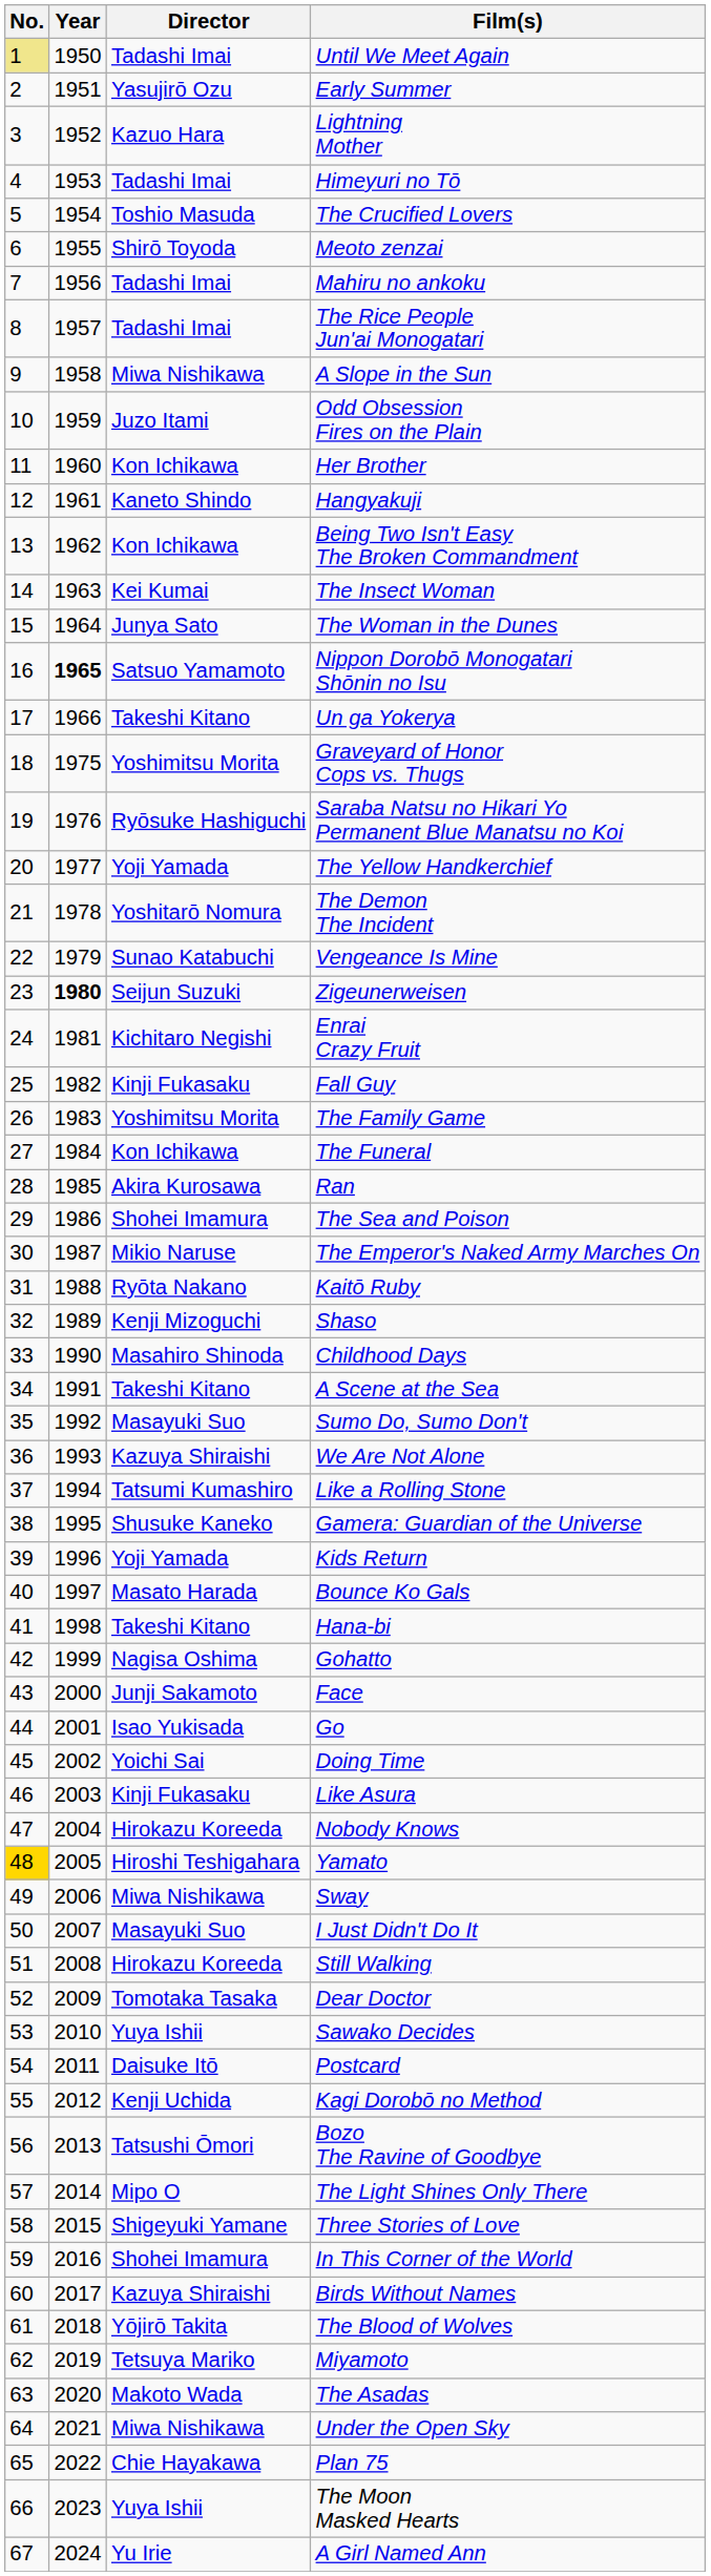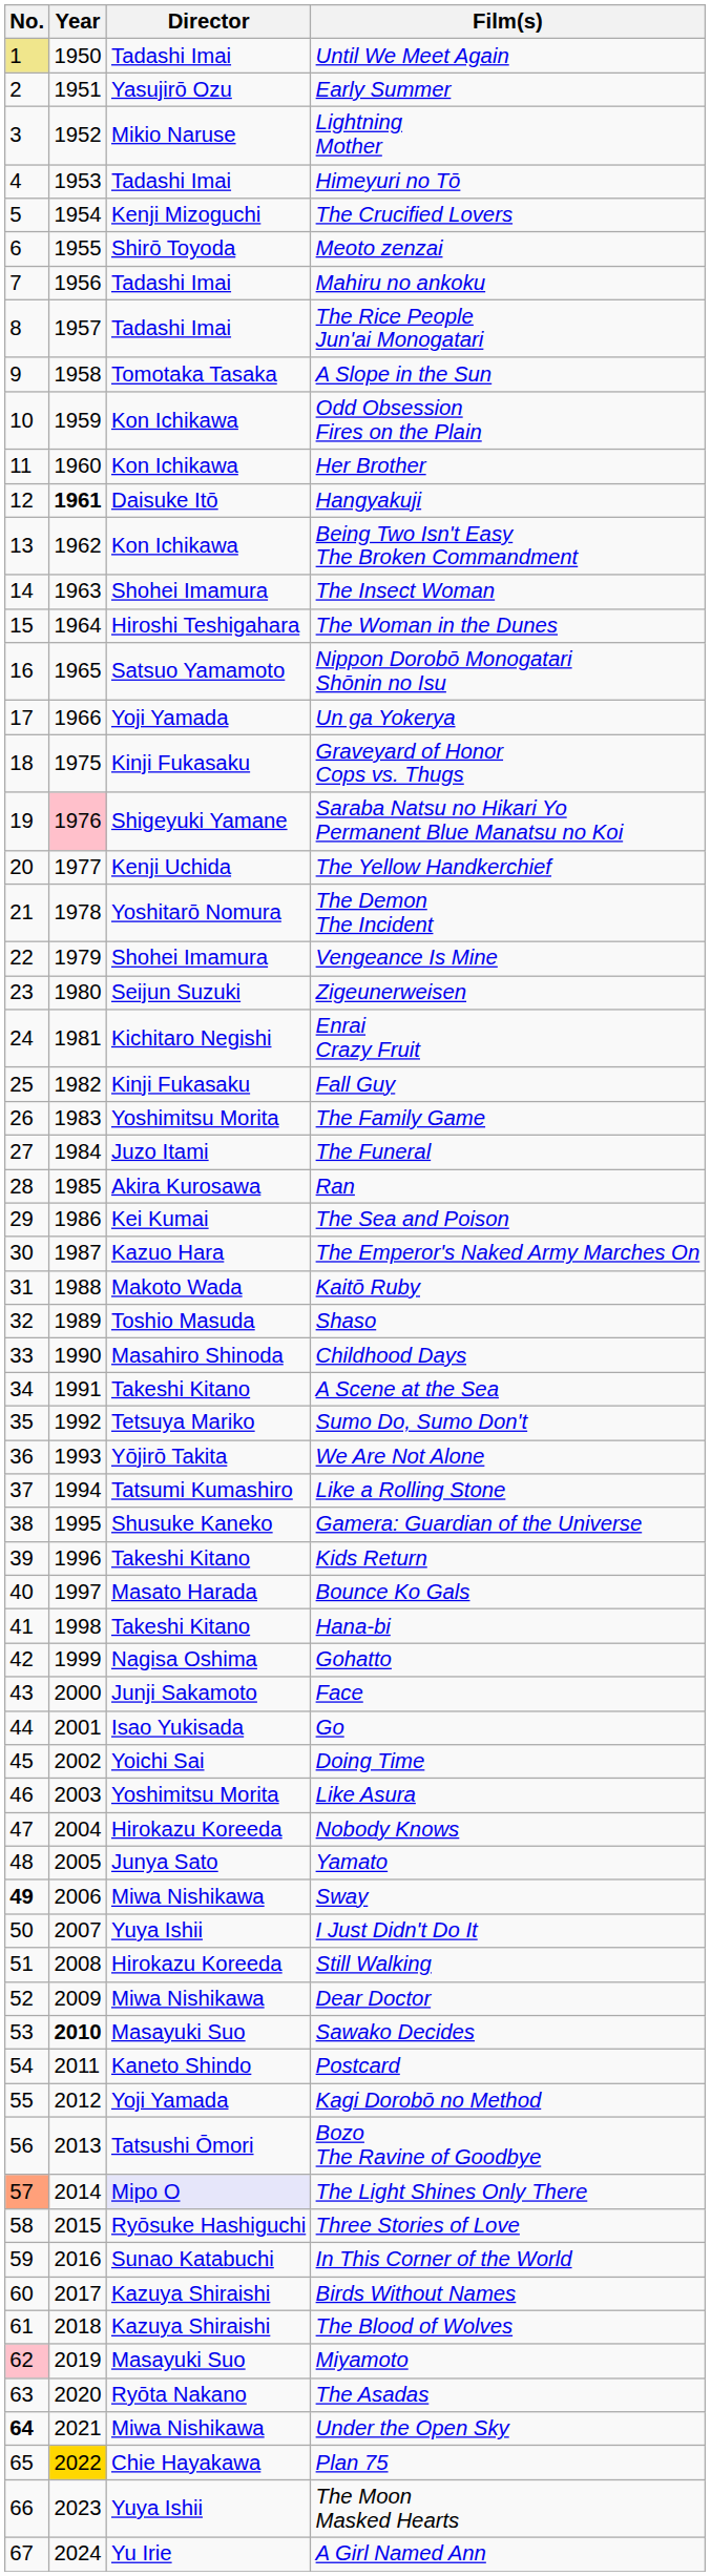 <table class="wikitable">
 <tr>
 <th>No.</th>
 <th>Year</th>
 <th>Director</th>
 <th>Film(s)</th>
 </tr>
 <tr>
 <td style="background: khaki;">1</td>
 <td>1950</td>
 <td><a href='#'>Tadashi Imai</a></td>
 <td><em><a href='#'>Until We Meet Again</a></em></td>
 </tr>
 <tr>
 <td>2</td>
 <td>1951</td>
 <td><a href='#'>Yasujirō Ozu</a></td>
 <td><em><a href='#'>Early Summer</a></em></td>
 </tr>
 <tr>
 <td>3</td>
 <td>1952</td>
-<td><a href='#'>Kazuo Hara</a></td>
+<td><a href='#'>Mikio Naruse</a></td>
 <td><em><a href='#'>Lightning</a></em><br><em><a href='#'>Mother</a></em></td>
 </tr>
 <tr>
 <td>4</td>
 <td>1953</td>
 <td><a href='#'>Tadashi Imai</a></td>
 <td><em><a href='#'>Himeyuri no Tō</a></em></td>
 </tr>
 <tr>
 <td>5</td>
 <td>1954</td>
-<td><a href='#'>Toshio Masuda</a></td>
+<td><a href='#'>Kenji Mizoguchi</a></td>
 <td><em><a href='#'>The Crucified Lovers</a></em></td>
 </tr>
 <tr>
 <td>6</td>
 <td>1955</td>
 <td><a href='#'>Shirō Toyoda</a></td>
 <td><em><a href='#'>Meoto zenzai</a></em></td>
 </tr>
 <tr>
 <td>7</td>
 <td>1956</td>
 <td><a href='#'>Tadashi Imai</a></td>
 <td><em><a href='#'>Mahiru no ankoku</a></em></td>
 </tr>
 <tr>
 <td>8</td>
 <td>1957</td>
 <td><a href='#'>Tadashi Imai</a></td>
 <td><em><a href='#'>The Rice People</a></em><br><em><a href='#'>Jun'ai Monogatari</a></em></td>
 </tr>
 <tr>
 <td>9</td>
 <td>1958</td>
-<td><a href='#'>Miwa Nishikawa</a></td>
+<td><a href='#'>Tomotaka Tasaka</a></td>
 <td><em><a href='#'>A Slope in the Sun</a></em></td>
 </tr>
 <tr>
 <td>10</td>
 <td>1959</td>
-<td><a href='#'>Juzo Itami</a></td>
+<td><a href='#'>Kon Ichikawa</a></td>
 <td><em><a href='#'>Odd Obsession</a></em><br><em><a href='#'>Fires on the Plain</a></em></td>
 </tr>
 <tr>
 <td>11</td>
 <td>1960</td>
 <td><a href='#'>Kon Ichikawa</a></td>
 <td><em><a href='#'>Her Brother</a></em></td>
 </tr>
 <tr>
 <td>12</td>
-<td>1961</td>
-<td><a href='#'>Kaneto Shindo</a></td>
+<td><strong>1961</strong></td>
+<td><a href='#'>Daisuke Itō</a></td>
 <td><em><a href='#'>Hangyakuji</a></em></td>
 </tr>
 <tr>
 <td>13</td>
 <td>1962</td>
 <td><a href='#'>Kon Ichikawa</a></td>
 <td><em><a href='#'>Being Two Isn't Easy</a></em><br><em><a href='#'>The Broken Commandment</a></em></td>
 </tr>
 <tr>
 <td>14</td>
 <td>1963</td>
-<td><a href='#'>Kei Kumai</a></td>
+<td><a href='#'>Shohei Imamura</a></td>
 <td><em><a href='#'>The Insect Woman</a></em></td>
 </tr>
 <tr>
 <td>15</td>
 <td>1964</td>
-<td><a href='#'>Junya Sato</a></td>
+<td><a href='#'>Hiroshi Teshigahara</a></td>
 <td><em><a href='#'>The Woman in the Dunes</a></em></td>
 </tr>
 <tr>
 <td>16</td>
-<td><strong>1965</strong></td>
+<td>1965</td>
 <td><a href='#'>Satsuo Yamamoto</a></td>
 <td><em><a href='#'>Nippon Dorobō Monogatari</a></em><br><em><a href='#'>Shōnin no Isu</a></em></td>
 </tr>
 <tr>
 <td>17</td>
 <td>1966</td>
-<td><a href='#'>Takeshi Kitano</a></td>
+<td><a href='#'>Yoji Yamada</a></td>
 <td><em><a href='#'>Un ga Yokerya</a></em></td>
 </tr>
 <tr>
 <td>18</td>
 <td>1975</td>
-<td><a href='#'>Yoshimitsu Morita</a></td>
+<td><a href='#'>Kinji Fukasaku</a></td>
 <td><em><a href='#'>Graveyard of Honor</a></em><br><em><a href='#'>Cops vs. Thugs</a></em></td>
 </tr>
 <tr>
 <td>19</td>
-<td>1976</td>
-<td><a href='#'>Ryōsuke Hashiguchi</a></td>
+<td style="background: pink;">1976</td>
+<td><a href='#'>Shigeyuki Yamane</a></td>
 <td><em><a href='#'>Saraba Natsu no Hikari Yo</a></em><br><em><a href='#'>Permanent Blue Manatsu no Koi</a></em></td>
 </tr>
 <tr>
 <td>20</td>
 <td>1977</td>
-<td><a href='#'>Yoji Yamada</a></td>
+<td><a href='#'>Kenji Uchida</a></td>
 <td><em><a href='#'>The Yellow Handkerchief</a></em></td>
 </tr>
 <tr>
 <td>21</td>
 <td>1978</td>
 <td><a href='#'>Yoshitarō Nomura</a></td>
 <td><em><a href='#'>The Demon</a></em><br><em><a href='#'>The Incident</a></em></td>
 </tr>
 <tr>
 <td>22</td>
 <td>1979</td>
-<td><a href='#'>Sunao Katabuchi</a></td>
+<td><a href='#'>Shohei Imamura</a></td>
 <td><em><a href='#'>Vengeance Is Mine</a></em></td>
 </tr>
 <tr>
 <td>23</td>
-<td><strong>1980</strong></td>
+<td>1980</td>
 <td><a href='#'>Seijun Suzuki</a></td>
 <td><em><a href='#'>Zigeunerweisen</a></em></td>
 </tr>
 <tr>
 <td>24</td>
 <td>1981</td>
 <td><a href='#'>Kichitaro Negishi</a></td>
 <td><em><a href='#'>Enrai</a></em><br><em><a href='#'>Crazy Fruit</a></em></td>
 </tr>
 <tr>
 <td>25</td>
 <td>1982</td>
 <td><a href='#'>Kinji Fukasaku</a></td>
 <td><em><a href='#'>Fall Guy</a></em></td>
 </tr>
 <tr>
 <td>26</td>
 <td>1983</td>
 <td><a href='#'>Yoshimitsu Morita</a></td>
 <td><em><a href='#'>The Family Game</a></em></td>
 </tr>
 <tr>
 <td>27</td>
 <td>1984</td>
-<td><a href='#'>Kon Ichikawa</a></td>
+<td><a href='#'>Juzo Itami</a></td>
 <td><em><a href='#'>The Funeral</a></em></td>
 </tr>
 <tr>
 <td>28</td>
 <td>1985</td>
 <td><a href='#'>Akira Kurosawa</a></td>
 <td><em><a href='#'>Ran</a></em></td>
 </tr>
 <tr>
 <td>29</td>
 <td>1986</td>
-<td><a href='#'>Shohei Imamura</a></td>
+<td><a href='#'>Kei Kumai</a></td>
 <td><em><a href='#'>The Sea and Poison</a></em></td>
 </tr>
 <tr>
 <td>30</td>
 <td>1987</td>
-<td><a href='#'>Mikio Naruse</a></td>
+<td><a href='#'>Kazuo Hara</a></td>
 <td><em><a href='#'>The Emperor's Naked Army Marches On</a></em></td>
 </tr>
 <tr>
 <td>31</td>
 <td>1988</td>
-<td><a href='#'>Ryōta Nakano</a></td>
+<td><a href='#'>Makoto Wada</a></td>
 <td><em><a href='#'>Kaitō Ruby</a></em></td>
 </tr>
 <tr>
 <td>32</td>
 <td>1989</td>
-<td><a href='#'>Kenji Mizoguchi</a></td>
+<td><a href='#'>Toshio Masuda</a></td>
 <td><em><a href='#'>Shaso</a></em></td>
 </tr>
 <tr>
 <td>33</td>
 <td>1990</td>
 <td><a href='#'>Masahiro Shinoda</a></td>
 <td><em><a href='#'>Childhood Days</a></em></td>
 </tr>
 <tr>
 <td>34</td>
 <td>1991</td>
 <td><a href='#'>Takeshi Kitano</a></td>
 <td><em><a href='#'>A Scene at the Sea</a></em></td>
 </tr>
 <tr>
 <td>35</td>
 <td>1992</td>
-<td><a href='#'>Masayuki Suo</a></td>
+<td><a href='#'>Tetsuya Mariko</a></td>
 <td><em><a href='#'>Sumo Do, Sumo Don't</a></em></td>
 </tr>
 <tr>
 <td>36</td>
 <td>1993</td>
-<td><a href='#'>Kazuya Shiraishi</a></td>
+<td><a href='#'>Yōjirō Takita</a></td>
 <td><em><a href='#'>We Are Not Alone</a></em></td>
 </tr>
 <tr>
 <td>37</td>
 <td>1994</td>
 <td><a href='#'>Tatsumi Kumashiro</a></td>
 <td><em><a href='#'>Like a Rolling Stone</a></em></td>
 </tr>
 <tr>
 <td>38</td>
 <td>1995</td>
 <td><a href='#'>Shusuke Kaneko</a></td>
 <td><em><a href='#'>Gamera: Guardian of the Universe</a></em></td>
 </tr>
 <tr>
 <td>39</td>
 <td>1996</td>
-<td><a href='#'>Yoji Yamada</a></td>
+<td><a href='#'>Takeshi Kitano</a></td>
 <td><em><a href='#'>Kids Return</a></em></td>
 </tr>
 <tr>
 <td>40</td>
 <td>1997</td>
 <td><a href='#'>Masato Harada</a></td>
 <td><em><a href='#'>Bounce Ko Gals</a></em></td>
 </tr>
 <tr>
 <td>41</td>
 <td>1998</td>
 <td><a href='#'>Takeshi Kitano</a></td>
 <td><em><a href='#'>Hana-bi</a></em></td>
 </tr>
 <tr>
 <td>42</td>
 <td>1999</td>
 <td><a href='#'>Nagisa Oshima</a></td>
 <td><em><a href='#'>Gohatto</a></em></td>
 </tr>
 <tr>
 <td>43</td>
 <td>2000</td>
 <td><a href='#'>Junji Sakamoto</a></td>
 <td><em><a href='#'>Face</a></em></td>
 </tr>
 <tr>
 <td>44</td>
 <td>2001</td>
 <td><a href='#'>Isao Yukisada</a></td>
 <td><em><a href='#'>Go</a></em></td>
 </tr>
 <tr>
 <td>45</td>
 <td>2002</td>
 <td><a href='#'>Yoichi Sai</a></td>
 <td><em><a href='#'>Doing Time</a></em></td>
 </tr>
 <tr>
 <td>46</td>
 <td>2003</td>
-<td><a href='#'>Kinji Fukasaku</a></td>
+<td><a href='#'>Yoshimitsu Morita</a></td>
 <td><em><a href='#'>Like Asura</a></em></td>
 </tr>
 <tr>
 <td>47</td>
 <td>2004</td>
 <td><a href='#'>Hirokazu Koreeda</a></td>
 <td><em><a href='#'>Nobody Knows</a></em></td>
 </tr>
 <tr>
-<td style="background: gold;">48</td>
+<td>48</td>
 <td>2005</td>
-<td><a href='#'>Hiroshi Teshigahara</a></td>
+<td><a href='#'>Junya Sato</a></td>
 <td><em><a href='#'>Yamato</a></em></td>
 </tr>
 <tr>
-<td>49</td>
+<td><strong>49</strong></td>
 <td>2006</td>
 <td><a href='#'>Miwa Nishikawa</a></td>
 <td><em><a href='#'>Sway</a></em></td>
 </tr>
 <tr>
 <td>50</td>
 <td>2007</td>
-<td><a href='#'>Masayuki Suo</a></td>
+<td><a href='#'>Yuya Ishii</a></td>
 <td><em><a href='#'>I Just Didn't Do It</a></em></td>
 </tr>
 <tr>
 <td>51</td>
 <td>2008</td>
 <td><a href='#'>Hirokazu Koreeda</a></td>
 <td><em><a href='#'>Still Walking</a></em></td>
 </tr>
 <tr>
 <td>52</td>
 <td>2009</td>
-<td><a href='#'>Tomotaka Tasaka</a></td>
+<td><a href='#'>Miwa Nishikawa</a></td>
 <td><em><a href='#'>Dear Doctor</a></em></td>
 </tr>
 <tr>
 <td>53</td>
-<td>2010</td>
-<td><a href='#'>Yuya Ishii</a></td>
+<td><strong>2010</strong></td>
+<td><a href='#'>Masayuki Suo</a></td>
 <td><em><a href='#'>Sawako Decides</a></em></td>
 </tr>
 <tr>
 <td>54</td>
 <td>2011</td>
-<td><a href='#'>Daisuke Itō</a></td>
+<td><a href='#'>Kaneto Shindo</a></td>
 <td><em><a href='#'>Postcard</a></em></td>
 </tr>
 <tr>
 <td>55</td>
 <td>2012</td>
-<td><a href='#'>Kenji Uchida</a></td>
+<td><a href='#'>Yoji Yamada</a></td>
 <td><em><a href='#'>Kagi Dorobō no Method</a></em></td>
 </tr>
 <tr>
 <td>56</td>
 <td>2013</td>
 <td><a href='#'>Tatsushi Ōmori</a></td>
 <td><em><a href='#'>Bozo</a></em><br><em><a href='#'>The Ravine of Goodbye</a></em></td>
 </tr>
 <tr>
-<td>57</td>
+<td style="background: lightsalmon;">57</td>
 <td>2014</td>
-<td><a href='#'>Mipo O</a></td>
+<td style="background: lavender;"><a href='#'>Mipo O</a></td>
 <td><em><a href='#'>The Light Shines Only There</a></em></td>
 </tr>
 <tr>
 <td>58</td>
 <td>2015</td>
-<td><a href='#'>Shigeyuki Yamane</a></td>
+<td><a href='#'>Ryōsuke Hashiguchi</a></td>
 <td><em><a href='#'>Three Stories of Love</a></em></td>
 </tr>
 <tr>
 <td>59</td>
 <td>2016</td>
-<td><a href='#'>Shohei Imamura</a></td>
+<td><a href='#'>Sunao Katabuchi</a></td>
 <td><em><a href='#'>In This Corner of the World</a></em></td>
 </tr>
 <tr>
 <td>60</td>
 <td>2017</td>
 <td><a href='#'>Kazuya Shiraishi</a></td>
 <td><em><a href='#'>Birds Without Names</a></em></td>
 </tr>
 <tr>
 <td>61</td>
 <td>2018</td>
-<td><a href='#'>Yōjirō Takita</a></td>
+<td><a href='#'>Kazuya Shiraishi</a></td>
 <td><em><a href='#'>The Blood of Wolves</a></em></td>
 </tr>
 <tr>
-<td>62</td>
+<td style="background: pink;">62</td>
 <td>2019</td>
-<td><a href='#'>Tetsuya Mariko</a></td>
+<td><a href='#'>Masayuki Suo</a></td>
 <td><em><a href='#'>Miyamoto</a></em></td>
 </tr>
 <tr>
 <td>63</td>
 <td>2020</td>
-<td><a href='#'>Makoto Wada</a></td>
+<td><a href='#'>Ryōta Nakano</a></td>
 <td><em><a href='#'>The Asadas</a></em></td>
 </tr>
 <tr>
-<td>64</td>
+<td><strong>64</strong></td>
 <td>2021</td>
 <td><a href='#'>Miwa Nishikawa</a></td>
 <td><em><a href='#'>Under the Open Sky</a></em></td>
 </tr>
 <tr>
 <td>65</td>
-<td>2022</td>
+<td style="background: gold;">2022</td>
 <td><a href='#'>Chie Hayakawa</a></td>
 <td><em><a href='#'>Plan 75</a></em></td>
 </tr>
 <tr>
 <td>66</td>
 <td>2023</td>
 <td><a href='#'>Yuya Ishii</a></td>
 <td><em>The Moon</em><br><em>Masked Hearts</em></td>
 </tr>
 <tr>
 <td>67</td>
 <td>2024</td>
 <td><a href='#'>Yu Irie</a></td>
 <td><em><a href='#'>A Girl Named Ann</a></em></td>
 </tr>
 <tr>
 </tr>
 </table>
